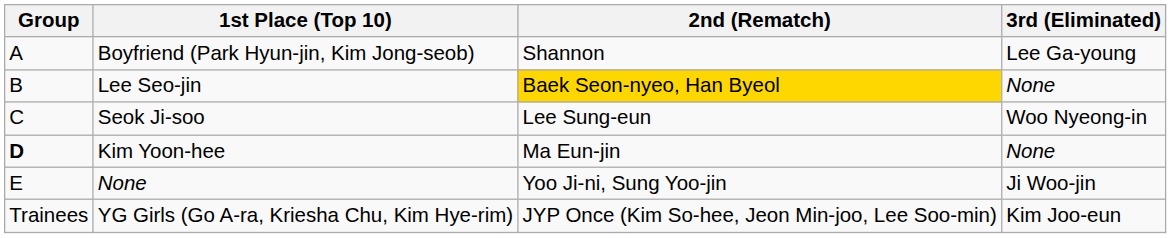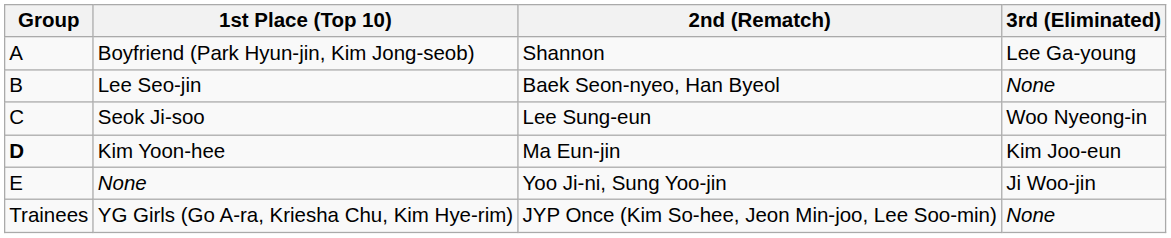 <table class="wikitable">
 <tr>
 <th>Group</th>
 <th>1st Place (Top 10)</th>
 <th>2nd (Rematch)</th>
 <th>3rd (Eliminated)</th>
 </tr>
 <tr>
 <td>A</td>
 <td>Boyfriend (Park Hyun-jin, Kim Jong-seob)</td>
 <td>Shannon</td>
 <td>Lee Ga-young</td>
 </tr>
 <tr>
 <td>B</td>
 <td>Lee Seo-jin</td>
-<td style="background: gold;">Baek Seon-nyeo, Han Byeol</td>
+<td>Baek Seon-nyeo, Han Byeol</td>
 <td><em>None</em></td>
 </tr>
 <tr>
 <td>C</td>
 <td>Seok Ji-soo</td>
 <td>Lee Sung-eun</td>
 <td>Woo Nyeong-in</td>
 </tr>
 <tr>
 <td><strong>D</strong></td>
 <td>Kim Yoon-hee</td>
 <td>Ma Eun-jin</td>
-<td><em>None</em></td>
+<td>Kim Joo-eun</td>
 </tr>
 <tr>
 <td>E</td>
 <td><em>None</em></td>
 <td>Yoo Ji-ni, Sung Yoo-jin</td>
 <td>Ji Woo-jin</td>
 </tr>
 <tr>
 <td>Trainees</td>
 <td>YG Girls (Go A-ra, Kriesha Chu, Kim Hye-rim)</td>
 <td>JYP Once (Kim So-hee, Jeon Min-joo, Lee Soo-min)</td>
-<td>Kim Joo-eun</td>
+<td><em>None</em></td>
 </tr>
 </table>
